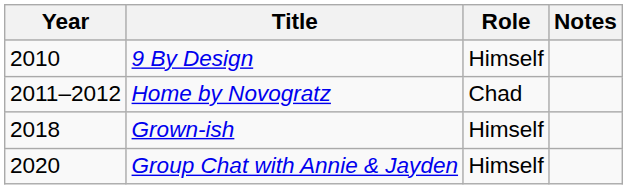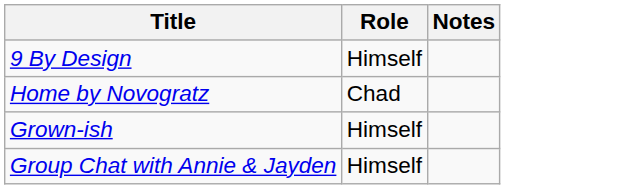 <table class="wikitable sortable">
 <tr>
-<th>Year</th>
 <th>Title</th>
 <th>Role</th>
 <th>Notes</th>
 </tr>
 <tr>
-<td>2010</td>
 <td><em><a href='#'>9 By Design</a></em></td>
 <td>Himself</td>
 <td></td>
 </tr>
 <tr>
-<td>2011–2012</td>
 <td><em><a href='#'>Home by Novogratz</a></em></td>
 <td>Chad</td>
 <td></td>
 </tr>
 <tr>
-<td>2018</td>
 <td><em><a href='#'>Grown-ish</a></em></td>
 <td>Himself</td>
 <td></td>
 </tr>
 <tr>
-<td>2020</td>
 <td><em><a href='#'>Group Chat with Annie & Jayden</a></em></td>
 <td>Himself</td>
 <td></td>
 </tr>
 </table>
